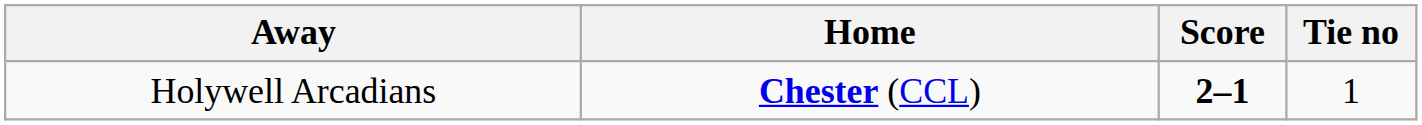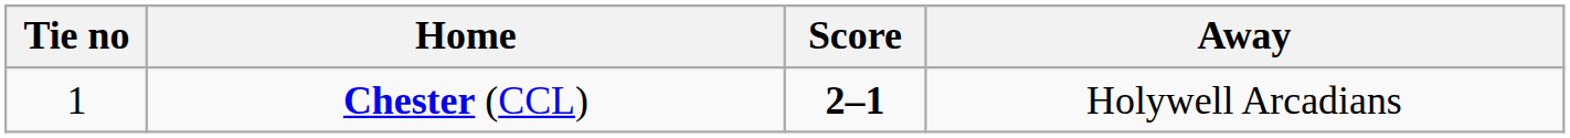 <table class="wikitable" style="text-align:center">
 <tr>
-<th width=250>Away</th>
+<th width=50>Tie no</th>
 <th width=250>Home</th>
 <th width=50>Score</th>
-<th width=50>Tie no</th>
+<th width=250>Away</th>
 </tr>
 <tr>
-<td>Holywell Arcadians</td>
+<td>1</td>
 <td><strong><a href='#'>Chester</a></strong> (<a href='#'>CCL</a>)</td>
 <td><strong>2–1</strong></td>
-<td>1</td>
+<td>Holywell Arcadians</td>
 </tr>
 </table>
